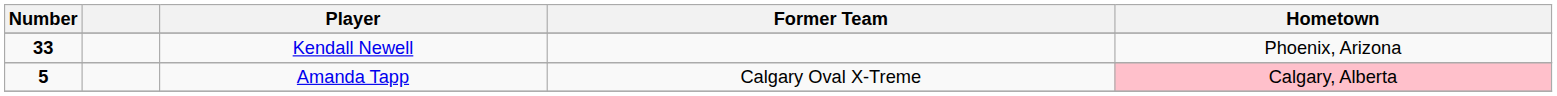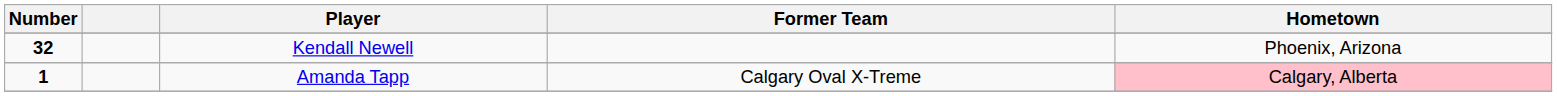 <table class="wikitable" style="text-align:center">
 <tr>
 <th width=5%>Number</th>
 <th width=5%></th>
 <th !width=10%>Player</th>
 <th !width=10%>Former Team</th>
 <th !width=10%>Hometown</th>
 </tr>
 <tr>
 </tr>
 <tr>
-<td><strong>33</strong></td>
+<td><strong>32</strong></td>
 <td></td>
 <td><a href='#'>Kendall Newell</a></td>
 <td></td>
 <td>Phoenix, Arizona</td>
 </tr>
 <tr>
 </tr>
 <tr>
-<td><strong>5</strong></td>
+<td><strong>1</strong></td>
 <td></td>
 <td><a href='#'>Amanda Tapp</a></td>
 <td>Calgary Oval X-Treme</td>
 <td style="background: pink;">Calgary, Alberta</td>
 </tr>
 <tr>
 </tr>
 </table>
